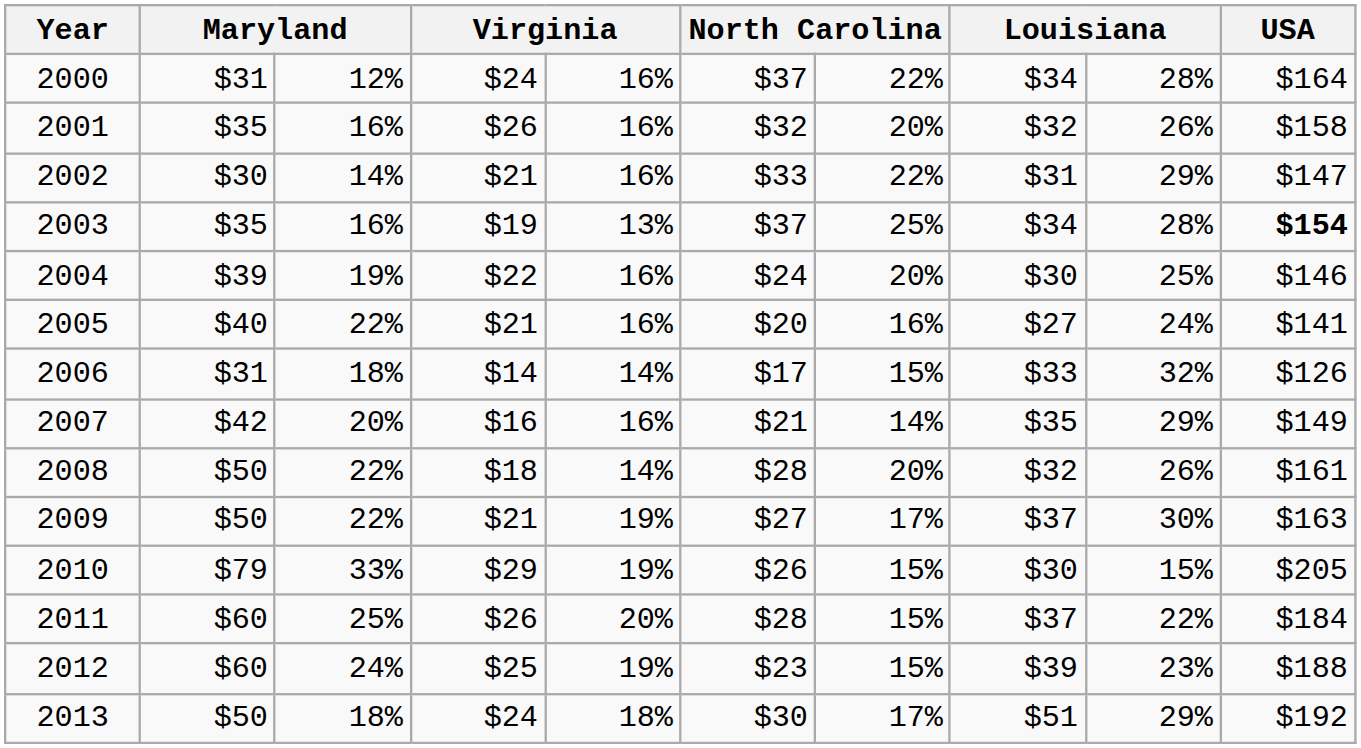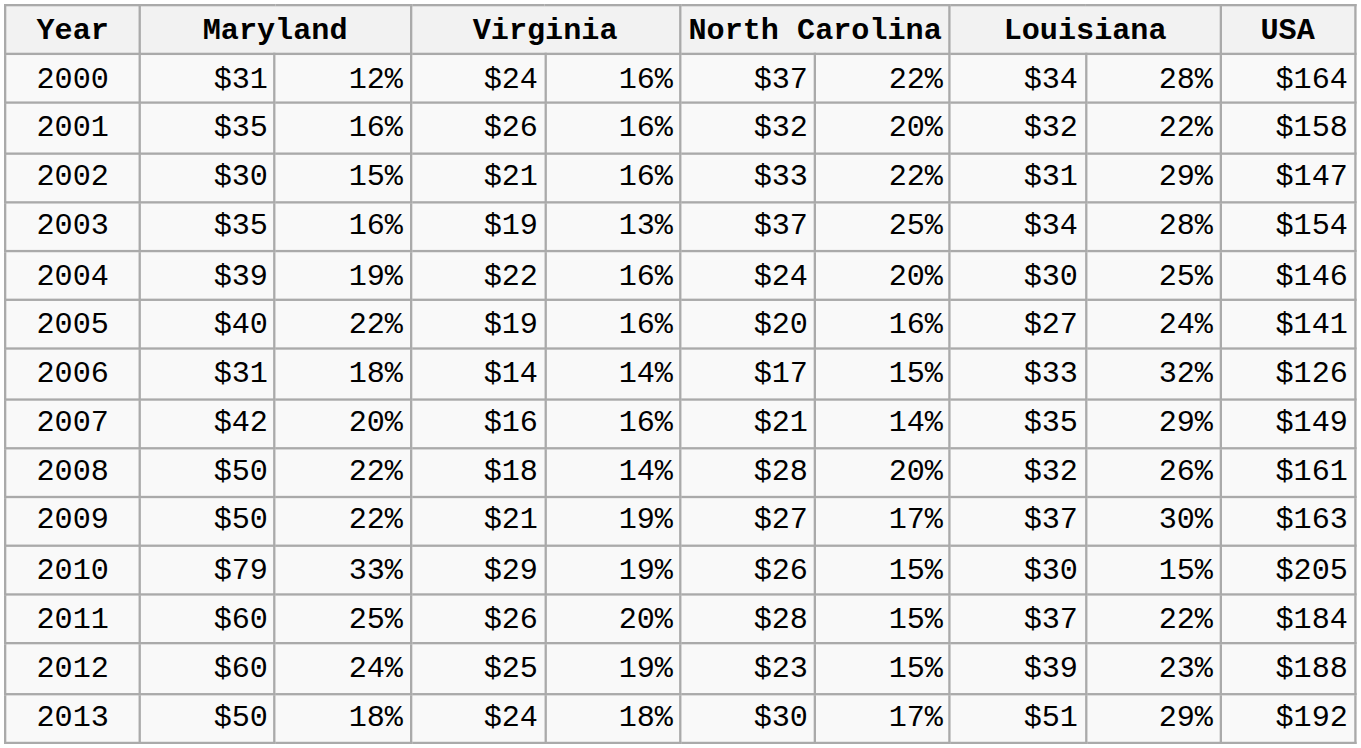 <table class="wikitable">
 <tr>
 <th>Year</th>
 <th colspan=2>Maryland</th>
 <th colspan=2>Virginia</th>
 <th colspan=2>North Carolina</th>
 <th colspan=2>Louisiana</th>
 <th>USA</th>
 </tr>
 <tr>
 <td align=center style="width: 4em;">2000</td>
 <td style="width: 4em;" align=right>$31</td>
 <td style="width: 4em;"align=right>12%</td>
 <td style="width: 4em;"align=right>$24</td>
 <td style="width: 4em;"align=right>16%</td>
 <td style="width: 4em;"align=right>$37</td>
 <td style="width: 4em;"align=right>22%</td>
 <td style="width: 4em;"align=right>$34</td>
 <td style="width: 4em;"align=right>28%</td>
 <td style="width: 4em;"align=right>$164</td>
 </tr>
 <tr>
 <td align=center>2001</td>
 <td align=right>$35</td>
 <td align=right>16%</td>
 <td align=right>$26</td>
 <td align=right>16%</td>
 <td align=right>$32</td>
 <td align=right>20%</td>
 <td align=right>$32</td>
-<td align=right>26%</td>
+<td align=right>22%</td>
 <td align=right>$158</td>
 </tr>
 <tr>
 <td align=center>2002</td>
 <td align=right>$30</td>
-<td align=right>14%</td>
+<td align=right>15%</td>
 <td align=right>$21</td>
 <td align=right>16%</td>
 <td align=right>$33</td>
 <td align=right>22%</td>
 <td align=right>$31</td>
 <td align=right>29%</td>
 <td align=right>$147</td>
 </tr>
 <tr>
 <td align=center>2003</td>
 <td align=right>$35</td>
 <td align=right>16%</td>
 <td align=right>$19</td>
 <td align=right>13%</td>
 <td align=right>$37</td>
 <td align=right>25%</td>
 <td align=right>$34</td>
 <td align=right>28%</td>
-<td align=right><strong>$154</strong></td>
+<td align=right>$154</td>
 </tr>
 <tr>
 <td align=center>2004</td>
 <td align=right>$39</td>
 <td align=right>19%</td>
 <td align=right>$22</td>
 <td align=right>16%</td>
 <td align=right>$24</td>
 <td align=right>20%</td>
 <td align=right>$30</td>
 <td align=right>25%</td>
 <td align=right>$146</td>
 </tr>
 <tr>
 <td align=center>2005</td>
 <td align=right>$40</td>
 <td align=right>22%</td>
-<td align=right>$21</td>
+<td align=right>$19</td>
 <td align=right>16%</td>
 <td align=right>$20</td>
 <td align=right>16%</td>
 <td align=right>$27</td>
 <td align=right>24%</td>
 <td align=right>$141</td>
 </tr>
 <tr>
 <td align=center>2006</td>
 <td align=right>$31</td>
 <td align=right>18%</td>
 <td align=right>$14</td>
 <td align=right>14%</td>
 <td align=right>$17</td>
 <td align=right>15%</td>
 <td align=right>$33</td>
 <td align=right>32%</td>
 <td align=right>$126</td>
 </tr>
 <tr>
 <td align=center>2007</td>
 <td align=right>$42</td>
 <td align=right>20%</td>
 <td align=right>$16</td>
 <td align=right>16%</td>
 <td align=right>$21</td>
 <td align=right>14%</td>
 <td align=right>$35</td>
 <td align=right>29%</td>
 <td align=right>$149</td>
 </tr>
 <tr>
 <td align=center>2008</td>
 <td align=right>$50</td>
 <td align=right>22%</td>
 <td align=right>$18</td>
 <td align=right>14%</td>
 <td align=right>$28</td>
 <td align=right>20%</td>
 <td align=right>$32</td>
 <td align=right>26%</td>
 <td align=right>$161</td>
 </tr>
 <tr>
 <td align=center>2009</td>
 <td align=right>$50</td>
 <td align=right>22%</td>
 <td align=right>$21</td>
 <td align=right>19%</td>
 <td align=right>$27</td>
 <td align=right>17%</td>
 <td align=right>$37</td>
 <td align=right>30%</td>
 <td align=right>$163</td>
 </tr>
 <tr>
 <td align=center>2010</td>
 <td align=right>$79</td>
 <td align=right>33%</td>
 <td align=right>$29</td>
 <td align=right>19%</td>
 <td align=right>$26</td>
 <td align=right>15%</td>
 <td align=right>$30</td>
 <td align=right>15%</td>
 <td align=right>$205</td>
 </tr>
 <tr>
 <td align=center>2011</td>
 <td align=right>$60</td>
 <td align=right>25%</td>
 <td align=right>$26</td>
 <td align=right>20%</td>
 <td align=right>$28</td>
 <td align=right>15%</td>
 <td align=right>$37</td>
 <td align=right>22%</td>
 <td align=right>$184</td>
 </tr>
 <tr>
 <td align=center>2012</td>
 <td align=right>$60</td>
 <td align=right>24%</td>
 <td align=right>$25</td>
 <td align=right>19%</td>
 <td align=right>$23</td>
 <td align=right>15%</td>
 <td align=right>$39</td>
 <td align=right>23%</td>
 <td align=right>$188</td>
 </tr>
 <tr>
 <td align=center>2013</td>
 <td align=right>$50</td>
 <td align=right>18%</td>
 <td align=right>$24</td>
 <td align=right>18%</td>
 <td align="right">$30</td>
 <td align=right>17%</td>
 <td align=right>$51</td>
 <td align=right>29%</td>
 <td align=right>$192</td>
 </tr>
 </table>
